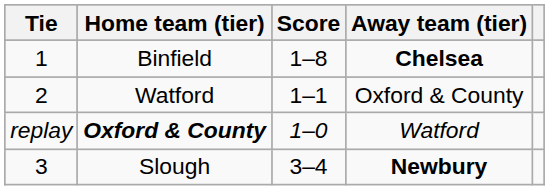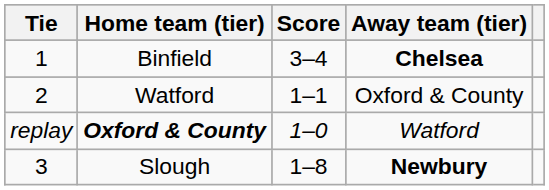 <table class="wikitable" style="text-align:center; font-size:85%">
 <tr>
 <th>Tie</th>
 <th>Home team (tier)</th>
 <th>Score</th>
 <th>Away team (tier)</th>
 <th></th>
 </tr>
 <tr>
 <td align="center">1</td>
 <td>Binfield</td>
-<td align="center">1–8</td>
+<td align="center">3–4</td>
 <td><strong>Chelsea</strong></td>
 <td></td>
 </tr>
 <tr>
 <td align="center">2</td>
 <td>Watford</td>
 <td align="center">1–1 </td>
 <td>Oxford & County</td>
 <td></td>
 </tr>
 <tr>
 <td align="center"><em>replay</em></td>
 <td><strong><em>Oxford & County</em></strong></td>
 <td align="center"><em>1–0</em></td>
 <td><em>Watford</em></td>
 <td></td>
 </tr>
 <tr>
 <td align="center">3</td>
 <td>Slough</td>
-<td align="center">3–4</td>
+<td align="center">1–8</td>
 <td><strong>Newbury</strong></td>
 <td></td>
 </tr>
 </table>
